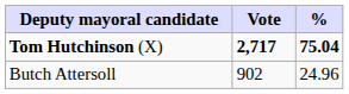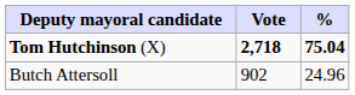 <table class="wikitable">
 <tr>
 <th style="background:#ddf; width:200px;">Deputy mayoral candidate</th>
 <th style="background:#ddf; width:50px;">Vote</th>
 <th style="background:#ddf; width:30px;">%</th>
 </tr>
 <tr>
 <td><strong>Tom Hutchinson</strong> (X)</td>
-<td><strong>2,717</strong></td>
+<td><strong>2,718</strong></td>
 <td><strong>75.04</strong></td>
 </tr>
 <tr>
 <td>Butch Attersoll</td>
 <td>902</td>
 <td>24.96</td>
 </tr>
 </table>
